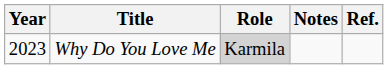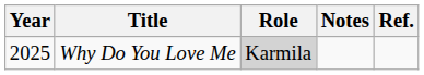 <table class="wikitable plainrowheaders sortable">
 <tr>
 <th scope="col">Year</th>
 <th scope="col">Title</th>
 <th scope="col">Role</th>
 <th scope="col">Notes</th>
 <th scope="col">Ref.</th>
 </tr>
 <tr>
-<td>2023</td>
+<td>2025</td>
 <td><em>Why Do You Love Me</em></td>
 <td style="background: lightgrey;">Karmila</td>
 <td></td>
 <td></td>
 </tr>
 </table>
